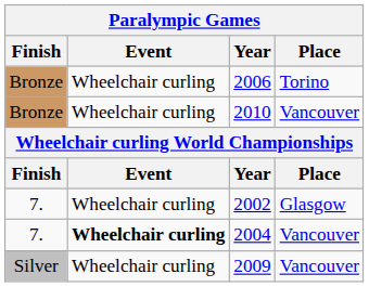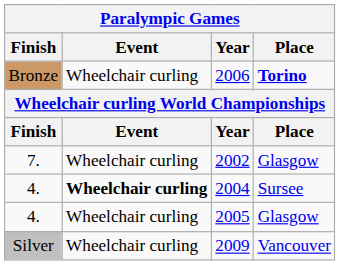 <table class="wikitable" style="border-collapse: collapse; font-size: 95%;">
 <tr>
 <th colspan=4> <a href='#'>Paralympic Games</a></th>
 </tr>
 <tr>
 <th>Finish</th>
 <th>Event</th>
 <th>Year</th>
 <th>Place</th>
 </tr>
 <tr>
 <td bgcolor="CC9966" align="center">Bronze</td>
 <td>Wheelchair curling</td>
 <td><a href='#'>2006</a></td>
-<td> <a href='#'>Torino</a></td>
-</tr>
-<tr>
-<td bgcolor="CC9966" align="center">Bronze</td>
-<td>Wheelchair curling</td>
-<td><a href='#'>2010</a></td>
-<td> <a href='#'>Vancouver</a></td>
+<td><strong> <a href='#'>Torino</a></strong></td>
 </tr>
 <tr>
 <th colspan=4> <a href='#'>Wheelchair curling World Championships</a></th>
 </tr>
 <tr>
 <th>Finish</th>
 <th>Event</th>
 <th>Year</th>
 <th>Place</th>
 </tr>
 <tr>
 <td align="center">7.</td>
 <td>Wheelchair curling</td>
 <td><a href='#'>2002</a></td>
 <td> <a href='#'>Glasgow</a></td>
 </tr>
 <tr>
-<td align="center">7.</td>
+<td align="center">4.</td>
 <td><strong>Wheelchair curling</strong></td>
 <td><a href='#'>2004</a></td>
-<td> <a href='#'>Vancouver</a></td>
+<td> <a href='#'>Sursee</a></td>
+</tr>
+<tr>
+<td align="center">4.</td>
+<td>Wheelchair curling</td>
+<td><a href='#'>2005</a></td>
+<td> <a href='#'>Glasgow</a></td>
 </tr>
 <tr>
 <td bgcolor="silver" align="center">Silver</td>
 <td>Wheelchair curling</td>
 <td><a href='#'>2009</a></td>
 <td> <a href='#'>Vancouver</a></td>
 </tr>
 </table>
